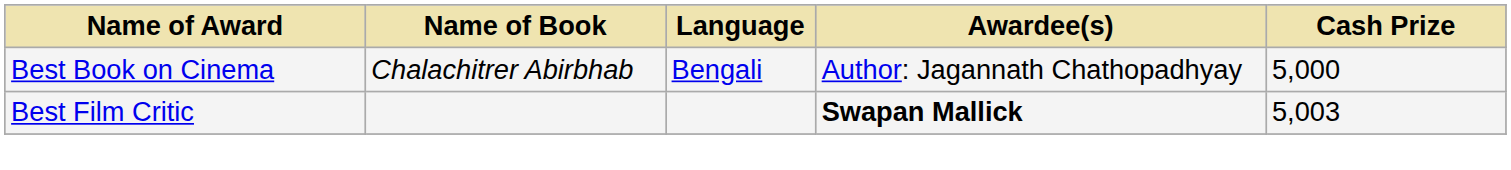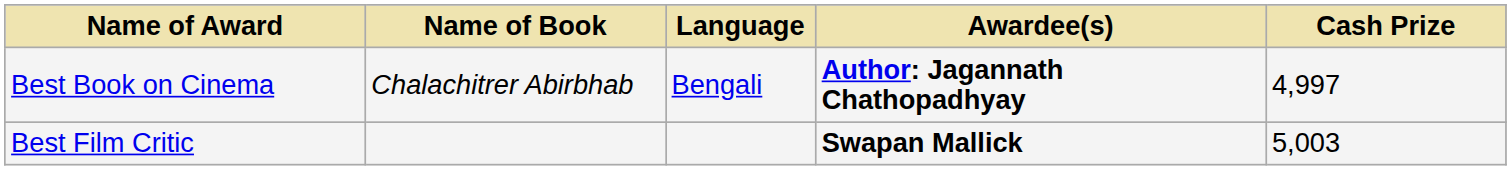 <table class="wikitable sortable" style="width:100%">
 <tr style="background-color:#F4F4F4">
 <th style="background-color:#EFE4B0;width:24%;">Name of Award</th>
 <th style="background-color:#EFE4B0;width:20%;">Name of Book</th>
 <th style="background-color:#EFE4B0;width:10%;">Language</th>
 <th style="background-color:#EFE4B0;width:30%;">Awardee(s)</th>
 <th style="background-color:#EFE4B0;width:16%;">Cash Prize</th>
 </tr>
 <tr style="background-color:#F4F4F4">
 <td><a href='#'>Best Book on Cinema</a></td>
 <td><em>Chalachitrer Abirbhab</em></td>
 <td><a href='#'>Bengali</a></td>
-<td><a href='#'>Author</a>: Jagannath Chathopadhyay</td>
-<td>5,000</td>
+<td><strong><a href='#'>Author</a>: Jagannath Chathopadhyay</strong></td>
+<td>4,997</td>
 </tr>
 <tr style="background-color:#F4F4F4">
 <td><a href='#'>Best Film Critic</a></td>
 <td></td>
 <td></td>
 <td><strong>Swapan Mallick</strong></td>
 <td>5,003</td>
 </tr>
 </table>
